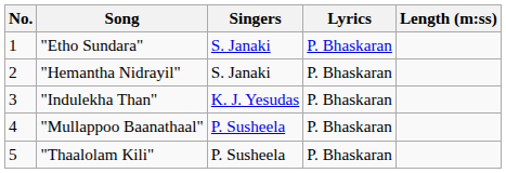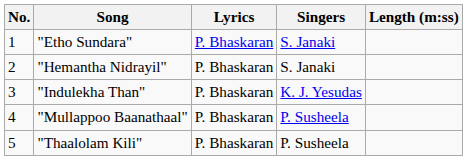 <table class="wikitable" style="font-size:95%;">
 <tr>
 <th>No.</th>
 <th>Song</th>
+<th>Lyrics</th>
 <th>Singers</th>
-<th>Lyrics</th>
 <th>Length (m:ss)</th>
 </tr>
 <tr>
 <td>1</td>
 <td>"Etho Sundara"</td>
+<td><a href='#'>P. Bhaskaran</a></td>
 <td><a href='#'>S. Janaki</a></td>
-<td><a href='#'>P. Bhaskaran</a></td>
 <td></td>
 </tr>
 <tr>
 <td>2</td>
 <td>"Hemantha Nidrayil"</td>
+<td>P. Bhaskaran</td>
 <td>S. Janaki</td>
-<td>P. Bhaskaran</td>
 <td></td>
 </tr>
 <tr>
 <td>3</td>
 <td>"Indulekha Than"</td>
+<td>P. Bhaskaran</td>
 <td><a href='#'>K. J. Yesudas</a></td>
-<td>P. Bhaskaran</td>
 <td></td>
 </tr>
 <tr>
 <td>4</td>
 <td>"Mullappoo Baanathaal"</td>
+<td>P. Bhaskaran</td>
 <td><a href='#'>P. Susheela</a></td>
-<td>P. Bhaskaran</td>
 <td></td>
 </tr>
 <tr>
 <td>5</td>
 <td>"Thaalolam Kili"</td>
+<td>P. Bhaskaran</td>
 <td>P. Susheela</td>
-<td>P. Bhaskaran</td>
 <td></td>
 </tr>
 </table>
